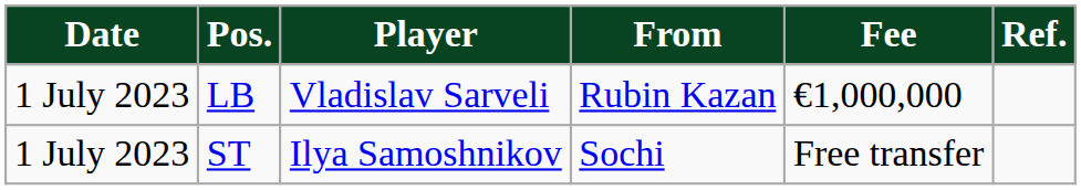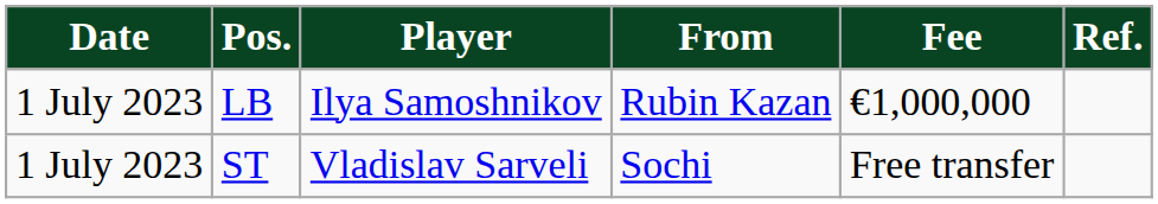 <table class="wikitable plainrowheaders sortable">
 <tr>
 <th style="background:#094422; color:white; text-align:center;">Date</th>
 <th style="background:#094422; color:white; text-align:center;">Pos.</th>
 <th style="background:#094422; color:white; text-align:center;">Player</th>
 <th style="background:#094422; color:white; text-align:center;">From</th>
 <th style="background:#094422; color:white; text-align:center;">Fee</th>
 <th style="background:#094422; color:white; text-align:center;">Ref.</th>
 </tr>
 <tr>
 <td>1 July 2023</td>
 <td><a href='#'>LB</a></td>
-<td> <a href='#'>Vladislav Sarveli</a></td>
+<td> <a href='#'>Ilya Samoshnikov</a></td>
 <td> <a href='#'>Rubin Kazan</a></td>
 <td>€1,000,000</td>
 <td></td>
 </tr>
 <tr>
 <td>1 July 2023</td>
 <td><a href='#'>ST</a></td>
-<td> <a href='#'>Ilya Samoshnikov</a></td>
+<td> <a href='#'>Vladislav Sarveli</a></td>
 <td> <a href='#'>Sochi</a></td>
 <td>Free transfer</td>
 <td></td>
 </tr>
 </table>
